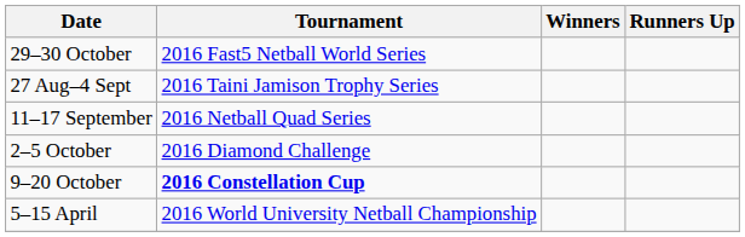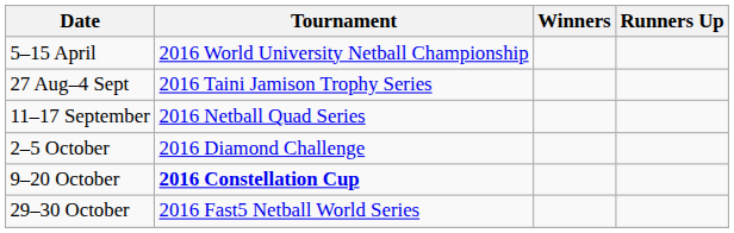 <table class="wikitable collapsible">
 <tr>
 <th>Date</th>
 <th>Tournament</th>
 <th>Winners</th>
 <th>Runners Up</th>
 </tr>
 <tr>
-<td>29–30 October</td>
-<td><a href='#'>2016 Fast5 Netball World Series</a></td>
+<td>5–15 April</td>
+<td><a href='#'>2016 World University Netball Championship</a></td>
 <td></td>
 <td></td>
 </tr>
 <tr>
 <td>27 Aug–4 Sept</td>
 <td><a href='#'>2016 Taini Jamison Trophy Series</a></td>
 <td></td>
 <td></td>
 </tr>
 <tr>
 <td>11–17 September</td>
 <td><a href='#'>2016 Netball Quad Series</a></td>
 <td></td>
 <td></td>
 </tr>
 <tr>
 <td>2–5 October</td>
 <td><a href='#'>2016 Diamond Challenge</a></td>
 <td></td>
 <td></td>
 </tr>
 <tr>
 <td>9–20 October</td>
 <td><strong><a href='#'>2016 Constellation Cup</a></strong></td>
 <td></td>
 <td></td>
 </tr>
 <tr>
-<td>5–15 April</td>
-<td><a href='#'>2016 World University Netball Championship</a></td>
+<td>29–30 October</td>
+<td><a href='#'>2016 Fast5 Netball World Series</a></td>
 <td></td>
 <td></td>
 </tr>
 <tr>
 </tr>
 </table>
